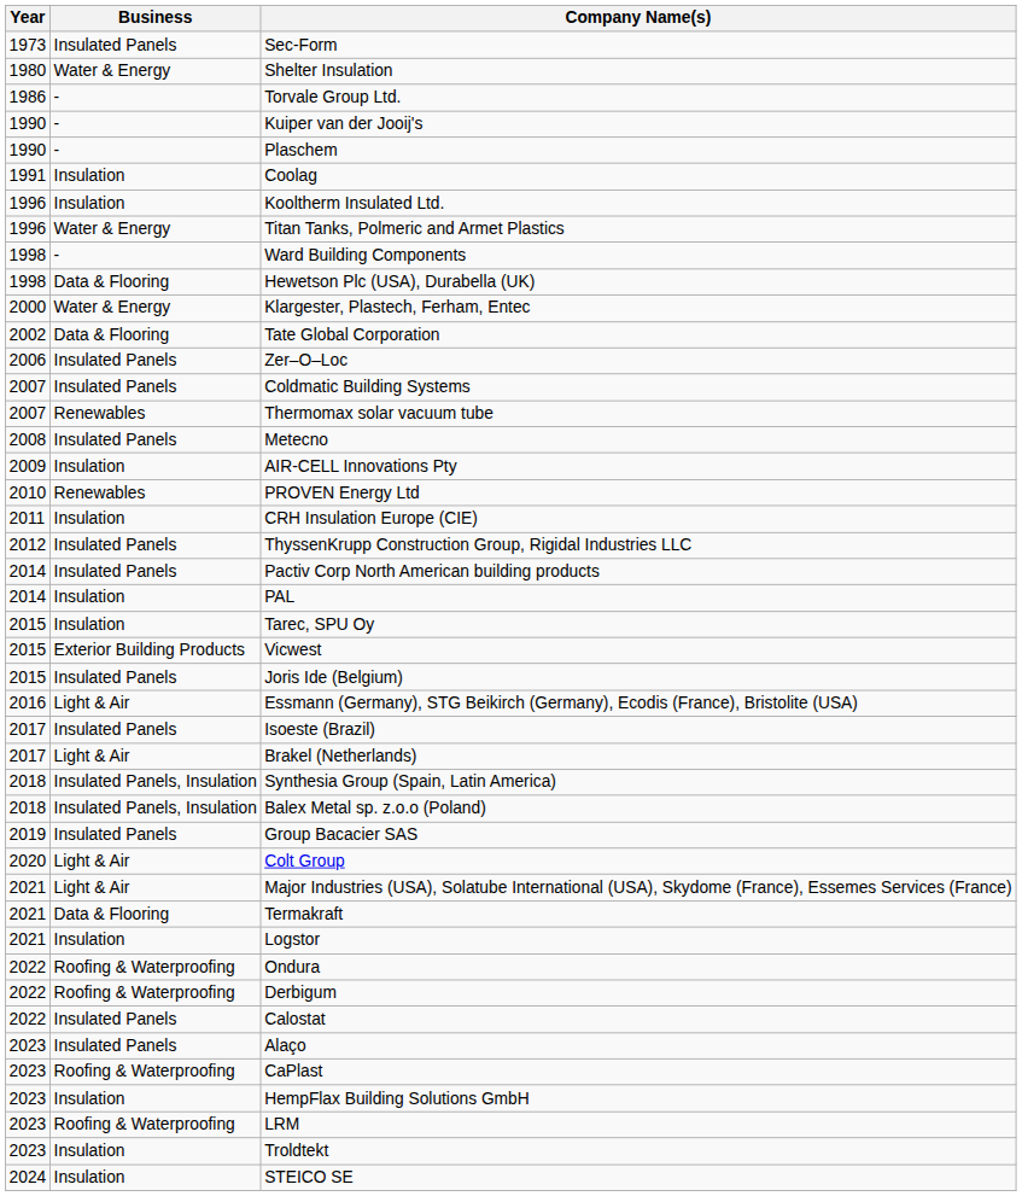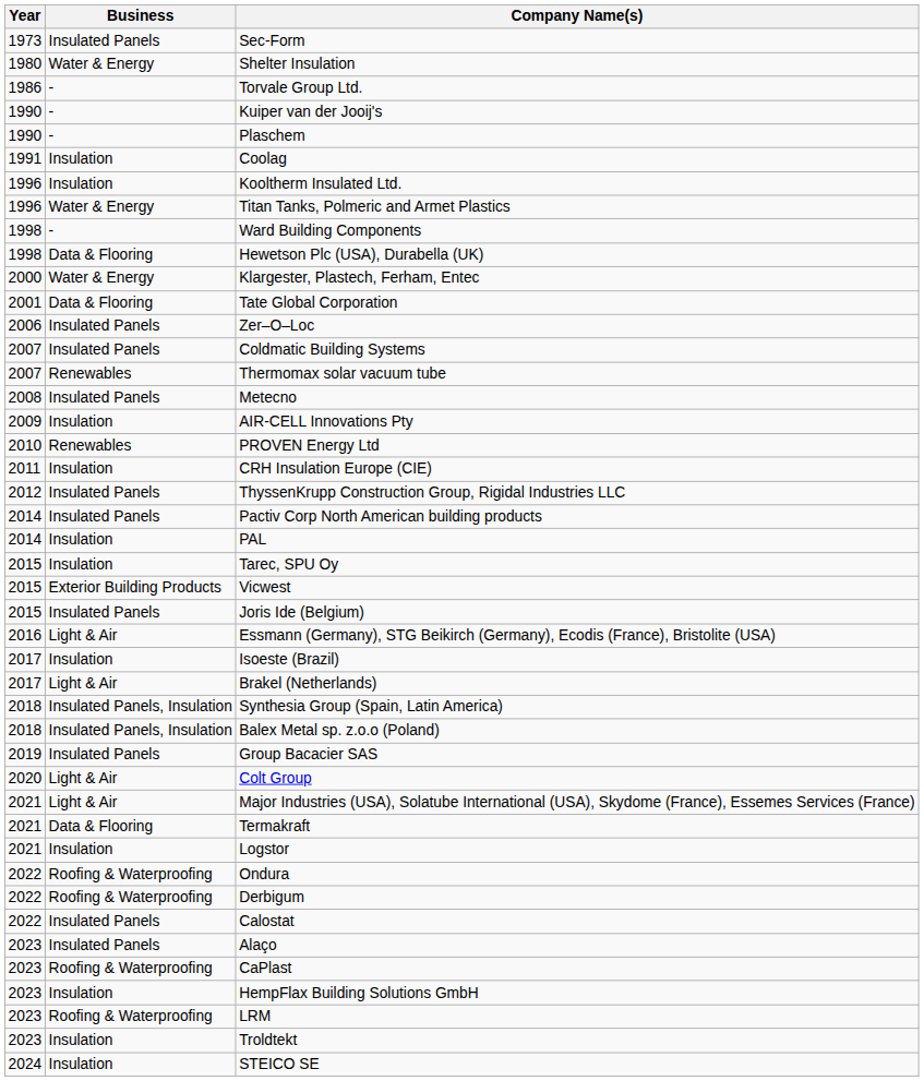 <table class="wikitable">
 <tr>
 <th>Year</th>
 <th>Business</th>
 <th>Company Name(s)</th>
 </tr>
 <tr>
 <td>1973</td>
 <td>Insulated Panels</td>
 <td>Sec-Form</td>
 </tr>
 <tr>
 <td>1980</td>
 <td>Water & Energy</td>
 <td>Shelter Insulation</td>
 </tr>
 <tr>
 <td>1986</td>
 <td>-</td>
 <td>Torvale Group Ltd.</td>
 </tr>
 <tr>
 <td>1990</td>
 <td>-</td>
 <td>Kuiper van der Jooij's</td>
 </tr>
 <tr>
 <td>1990</td>
 <td>-</td>
 <td>Plaschem</td>
 </tr>
 <tr>
 <td>1991</td>
 <td>Insulation</td>
 <td>Coolag</td>
 </tr>
 <tr>
 <td>1996</td>
 <td>Insulation</td>
 <td>Kooltherm Insulated Ltd.</td>
 </tr>
 <tr>
 <td>1996</td>
 <td>Water & Energy</td>
 <td>Titan Tanks, Polmeric and Armet Plastics</td>
 </tr>
 <tr>
 <td>1998</td>
 <td>-</td>
 <td>Ward Building Components</td>
 </tr>
 <tr>
 <td>1998</td>
 <td>Data & Flooring</td>
 <td>Hewetson Plc (USA), Durabella (UK)</td>
 </tr>
 <tr>
 <td>2000</td>
 <td>Water & Energy</td>
 <td>Klargester, Plastech, Ferham, Entec</td>
 </tr>
 <tr>
-<td>2002</td>
+<td>2001</td>
 <td>Data & Flooring</td>
 <td>Tate Global Corporation</td>
 </tr>
 <tr>
 <td>2006</td>
 <td>Insulated Panels</td>
 <td>Zer–O–Loc</td>
 </tr>
 <tr>
 <td>2007</td>
 <td>Insulated Panels</td>
 <td>Coldmatic Building Systems</td>
 </tr>
 <tr>
 <td>2007</td>
 <td>Renewables</td>
 <td>Thermomax solar vacuum tube</td>
 </tr>
 <tr>
 <td>2008</td>
 <td>Insulated Panels</td>
 <td>Metecno</td>
 </tr>
 <tr>
 <td>2009</td>
 <td>Insulation</td>
 <td>AIR-CELL Innovations Pty</td>
 </tr>
 <tr>
 <td>2010</td>
 <td>Renewables</td>
 <td>PROVEN Energy Ltd</td>
 </tr>
 <tr>
 <td>2011</td>
 <td>Insulation</td>
 <td>CRH Insulation Europe (CIE)</td>
 </tr>
 <tr>
 <td>2012</td>
 <td>Insulated Panels</td>
 <td>ThyssenKrupp Construction Group, Rigidal Industries LLC</td>
 </tr>
 <tr>
 <td>2014</td>
 <td>Insulated Panels</td>
 <td>Pactiv Corp North American building products</td>
 </tr>
 <tr>
 <td>2014</td>
 <td>Insulation</td>
 <td>PAL</td>
 </tr>
 <tr>
 <td>2015</td>
 <td>Insulation</td>
 <td>Tarec, SPU Oy</td>
 </tr>
 <tr>
 <td>2015</td>
 <td>Exterior Building Products</td>
 <td>Vicwest</td>
 </tr>
 <tr>
 <td>2015</td>
 <td>Insulated Panels</td>
 <td>Joris Ide (Belgium)</td>
 </tr>
 <tr>
 <td>2016</td>
 <td>Light & Air</td>
 <td>Essmann (Germany), STG Beikirch (Germany), Ecodis (France), Bristolite (USA)</td>
 </tr>
 <tr>
 <td>2017</td>
-<td>Insulated Panels</td>
+<td>Insulation</td>
 <td>Isoeste (Brazil)</td>
 </tr>
 <tr>
 <td>2017</td>
 <td>Light & Air</td>
 <td>Brakel (Netherlands)</td>
 </tr>
 <tr>
 <td>2018</td>
 <td>Insulated Panels, Insulation</td>
 <td>Synthesia Group (Spain, Latin America)</td>
 </tr>
 <tr>
 <td>2018</td>
 <td>Insulated Panels, Insulation</td>
 <td>Balex Metal sp. z.o.o (Poland)</td>
 </tr>
 <tr>
 <td>2019</td>
 <td>Insulated Panels</td>
 <td>Group Bacacier SAS</td>
 </tr>
 <tr>
 <td>2020</td>
 <td>Light & Air</td>
 <td><a href='#'>Colt Group</a></td>
 </tr>
 <tr>
 <td>2021</td>
 <td>Light & Air</td>
 <td>Major Industries (USA), Solatube International (USA), Skydome (France), Essemes Services (France)</td>
 </tr>
 <tr>
 <td>2021</td>
 <td>Data & Flooring</td>
 <td>Termakraft</td>
 </tr>
 <tr>
 <td>2021</td>
 <td>Insulation</td>
 <td>Logstor</td>
 </tr>
 <tr>
 <td>2022</td>
 <td>Roofing & Waterproofing</td>
 <td>Ondura</td>
 </tr>
 <tr>
 <td>2022</td>
 <td>Roofing & Waterproofing</td>
 <td>Derbigum</td>
 </tr>
 <tr>
 <td>2022</td>
 <td>Insulated Panels</td>
 <td>Calostat</td>
 </tr>
 <tr>
 <td>2023</td>
 <td>Insulated Panels</td>
 <td>Alaço </td>
 </tr>
 <tr>
 <td>2023</td>
 <td>Roofing & Waterproofing</td>
 <td>CaPlast</td>
 </tr>
 <tr>
 <td>2023</td>
 <td>Insulation</td>
 <td>HempFlax Building Solutions GmbH </td>
 </tr>
 <tr>
 <td>2023</td>
 <td>Roofing & Waterproofing</td>
 <td>LRM</td>
 </tr>
 <tr>
 <td>2023</td>
 <td>Insulation</td>
 <td>Troldtekt</td>
 </tr>
 <tr>
 <td>2024</td>
 <td>Insulation</td>
 <td>STEICO SE </td>
 </tr>
 </table>
